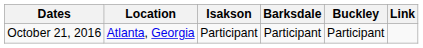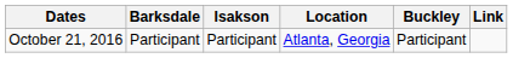 <table class="wikitable" style="text-align:center">
 <tr>
 <th>Dates</th>
+<th>Barksdale</th>
+<th>Isakson</th>
 <th>Location</th>
-<th>Isakson</th>
-<th>Barksdale</th>
 <th>Buckley</th>
 <th>Link</th>
 </tr>
 <tr>
 <td>October 21, 2016</td>
-<td><a href='#'>Atlanta</a>, <a href='#'>Georgia</a></td>
 <td>Participant</td>
 <td>Participant</td>
+<td><a href='#'>Atlanta</a>, <a href='#'>Georgia</a></td>
 <td>Participant</td>
 <td align=left></td>
 </tr>
 </table>
